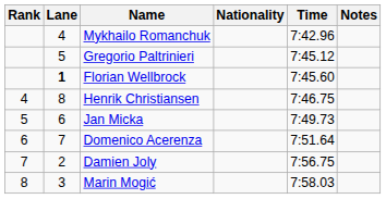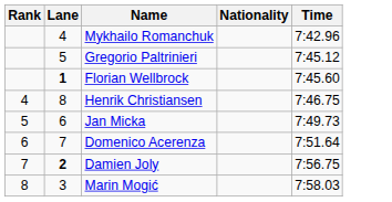 <table class="wikitable sortable" style="text-align:center">
 <tr>
 <th>Rank</th>
 <th>Lane</th>
 <th>Name</th>
 <th>Nationality</th>
 <th>Time</th>
-<th>Notes</th>
 </tr>
 <tr>
 <td></td>
 <td>4</td>
 <td align=left><a href='#'>Mykhailo Romanchuk</a></td>
 <td align=left></td>
 <td>7:42.96</td>
-<td></td>
 </tr>
 <tr>
 <td></td>
 <td>5</td>
 <td align=left><a href='#'>Gregorio Paltrinieri</a></td>
 <td align=left></td>
 <td>7:45.12</td>
-<td></td>
 </tr>
 <tr>
 <td></td>
 <td><strong>1</strong></td>
 <td align=left><a href='#'>Florian Wellbrock</a></td>
 <td align=left></td>
 <td>7:45.60</td>
-<td></td>
 </tr>
 <tr>
 <td>4</td>
 <td>8</td>
 <td align=left><a href='#'>Henrik Christiansen</a></td>
 <td align=left></td>
 <td>7:46.75</td>
-<td></td>
 </tr>
 <tr>
 <td>5</td>
 <td>6</td>
 <td align=left><a href='#'>Jan Micka</a></td>
 <td align=left></td>
 <td>7:49.73</td>
-<td></td>
 </tr>
 <tr>
 <td>6</td>
 <td>7</td>
 <td align=left><a href='#'>Domenico Acerenza</a></td>
 <td align=left></td>
 <td>7:51.64</td>
-<td></td>
 </tr>
 <tr>
 <td>7</td>
-<td>2</td>
+<td><strong>2</strong></td>
 <td align=left><a href='#'>Damien Joly</a></td>
 <td align=left></td>
 <td>7:56.75</td>
-<td></td>
 </tr>
 <tr>
 <td>8</td>
 <td>3</td>
 <td align=left><a href='#'>Marin Mogić</a></td>
 <td align=left></td>
 <td>7:58.03</td>
-<td></td>
 </tr>
 </table>
